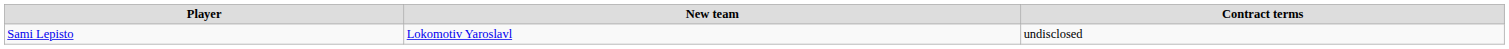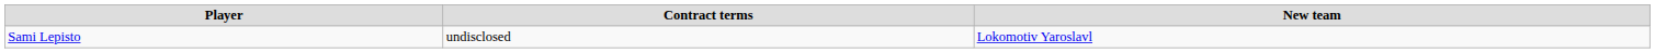 <table class="wikitable" style="width:97%;">
 <tr style="text-align:center; background:#ddd;">
 <td><strong>Player</strong></td>
+<td><strong>Contract terms</strong></td>
 <td><strong>New team</strong></td>
-<td><strong>Contract terms</strong></td>
 </tr>
 <tr>
 <td><a href='#'>Sami Lepisto</a></td>
+<td>undisclosed</td>
 <td><a href='#'>Lokomotiv Yaroslavl</a></td>
-<td>undisclosed</td>
 </tr>
 </table>
